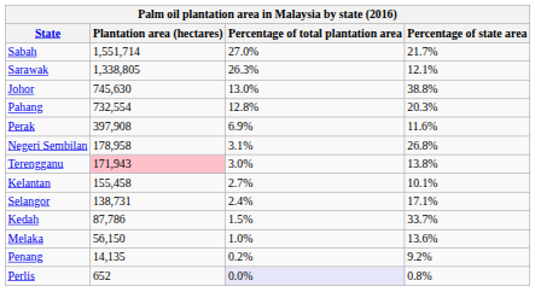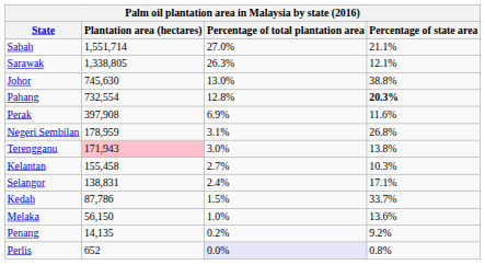 <table class="wikitable sortable">
 <tr>
 <th style="text-align:center;" colspan="4">Palm oil plantation area in Malaysia by state (2016)</th>
 </tr>
 <tr>
 <th><a href='#'>State</a></th>
 <th>Plantation area (hectares)</th>
 <th>Percentage of total plantation area</th>
 <th>Percentage of state area</th>
 </tr>
 <tr>
 <td><a href='#'>Sabah</a></td>
 <td>1,551,714</td>
 <td>27.0%</td>
-<td>21.7%</td>
+<td>21.1%</td>
 </tr>
 <tr>
 <td><a href='#'>Sarawak</a></td>
 <td>1,338,805</td>
 <td>26.3%</td>
 <td>12.1%</td>
 </tr>
 <tr>
 <td><a href='#'>Johor</a></td>
 <td>745,630</td>
 <td>13.0%</td>
 <td>38.8%</td>
 </tr>
 <tr>
 <td><a href='#'>Pahang</a></td>
 <td>732,554</td>
 <td>12.8%</td>
-<td>20.3%</td>
+<td><strong>20.3%</strong></td>
 </tr>
 <tr>
 <td><a href='#'>Perak</a></td>
 <td>397,908</td>
 <td>6.9%</td>
 <td>11.6%</td>
 </tr>
 <tr>
 <td><a href='#'>Negeri Sembilan</a></td>
-<td>178,958</td>
+<td>178,959</td>
 <td>3.1%</td>
 <td>26.8%</td>
 </tr>
 <tr>
 <td><a href='#'>Terengganu</a></td>
 <td style="background: pink;">171,943</td>
 <td>3.0%</td>
 <td>13.8%</td>
 </tr>
 <tr>
 <td><a href='#'>Kelantan</a></td>
 <td>155,458</td>
 <td>2.7%</td>
-<td>10.1%</td>
+<td>10.3%</td>
 </tr>
 <tr>
 <td><a href='#'>Selangor</a></td>
-<td>138,731</td>
+<td>138,831</td>
 <td>2.4%</td>
 <td>17.1%</td>
 </tr>
 <tr>
 <td><a href='#'>Kedah</a></td>
 <td>87,786</td>
 <td>1.5%</td>
 <td>33.7%</td>
 </tr>
 <tr>
 <td><a href='#'>Melaka</a></td>
 <td>56,150</td>
 <td>1.0%</td>
 <td>13.6%</td>
 </tr>
 <tr>
 <td><a href='#'>Penang</a></td>
 <td>14,135</td>
 <td>0.2%</td>
 <td>9.2%</td>
 </tr>
 <tr>
 <td><a href='#'>Perlis</a></td>
 <td>652</td>
 <td style="background: lavender;">0.0%</td>
 <td>0.8%</td>
 </tr>
 </table>
